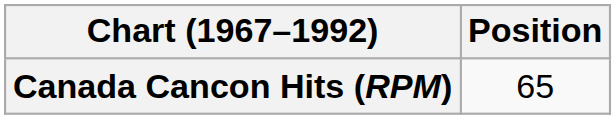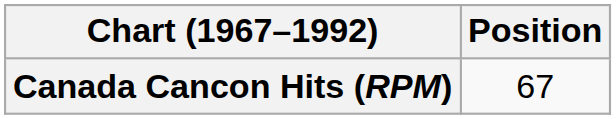 <table class="wikitable plainrowheaders" style="text-align:center">
 <tr>
 <th>Chart (1967–1992)</th>
 <th>Position</th>
 </tr>
 <tr>
 <th scope="row">Canada Cancon Hits (<em>RPM</em>)</th>
-<td>65</td>
+<td>67</td>
 </tr>
 </table>
